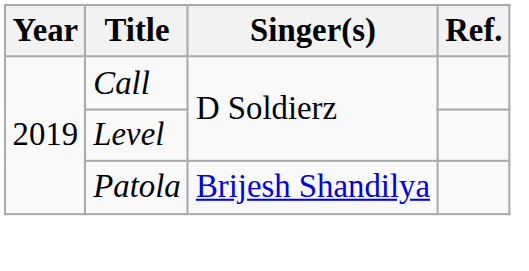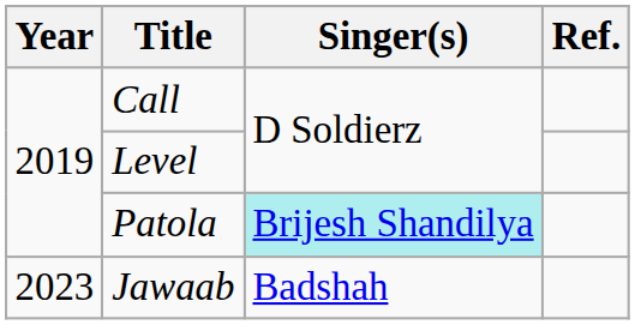 <table class="wikitable sortable">
 <tr>
 <th>Year</th>
 <th>Title</th>
 <th>Singer(s)</th>
 <th class="unsortable">Ref.</th>
 </tr>
 <tr>
 <td rowspan="3">2019</td>
 <td><em>Call</em></td>
 <td rowspan="2">D Soldierz</td>
 <td></td>
 </tr>
 <tr>
 <td><em>Level</em></td>
 <td></td>
 </tr>
 <tr>
 <td><em>Patola</em></td>
-<td><a href='#'>Brijesh Shandilya</a></td>
+<td style="background: paleturquoise;"><a href='#'>Brijesh Shandilya</a></td>
+<td></td>
+</tr>
+<tr>
+<td>2023</td>
+<td><em>Jawaab</em></td>
+<td><a href='#'>Badshah</a></td>
 <td></td>
 </tr>
 </table>
